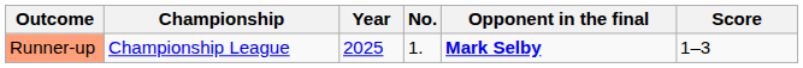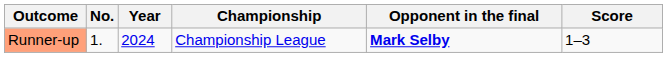 <table class="sortable wikitable">
 <tr>
 <th width="80">Outcome</th>
+<th width="20">No.</th>
+<th width="50">Year</th>
 <th width="200">Championship</th>
-<th width="50">Year</th>
-<th width="20">No.</th>
 <th width="200">Opponent in the final</th>
 <th width="100">Score</th>
 </tr>
 <tr>
 <td style="background:#ffa07a;">Runner-up</td>
+<td>1.</td>
+<td><a href='#'>2024</a></td>
 <td><a href='#'>Championship League</a></td>
-<td><a href='#'>2025</a></td>
-<td>1.</td>
 <td><strong> <a href='#'>Mark Selby</a></strong></td>
 <td>1–3</td>
 </tr>
 </table>
